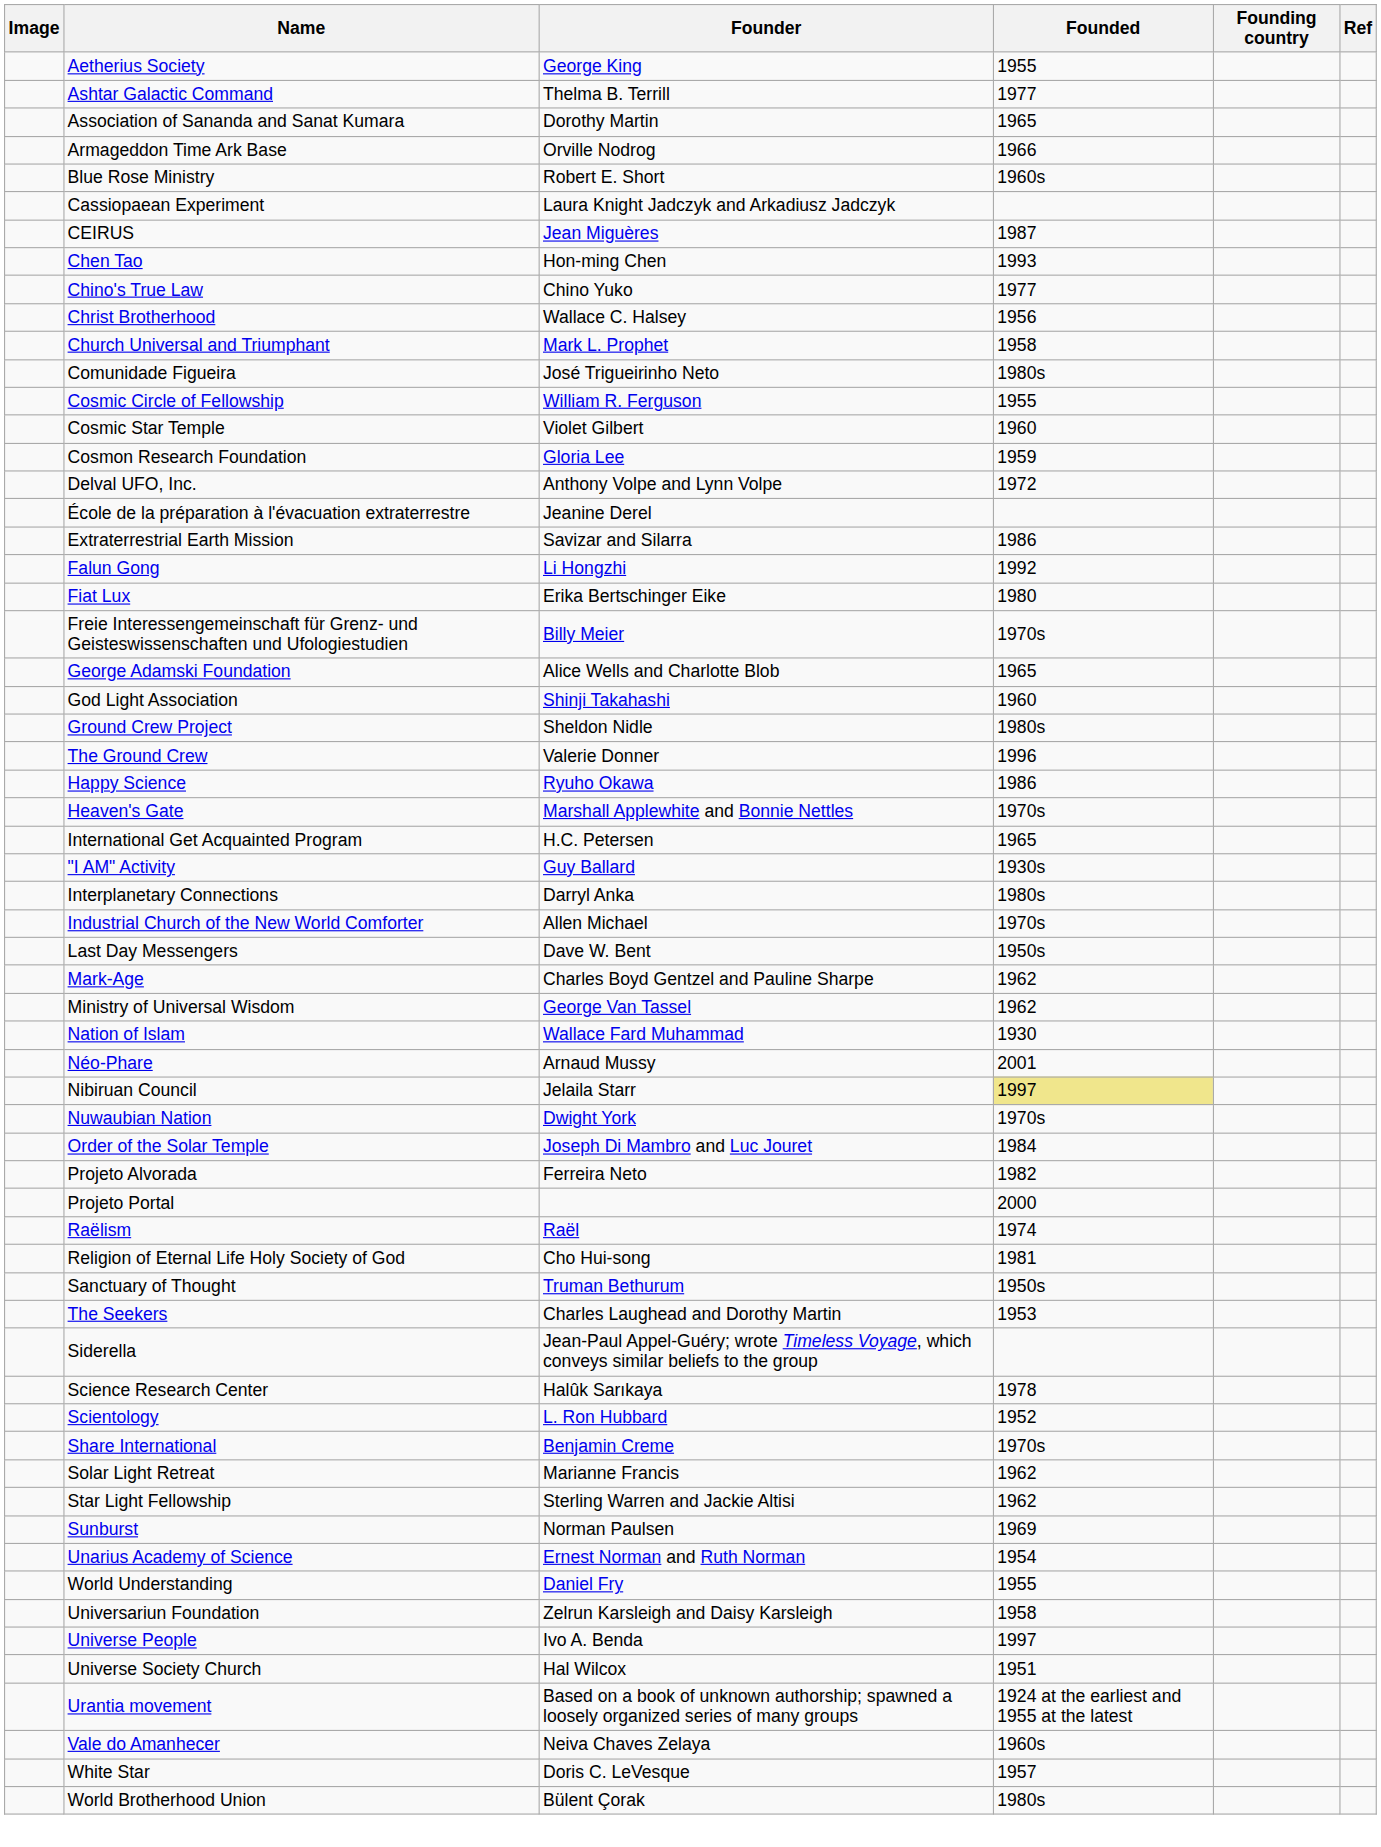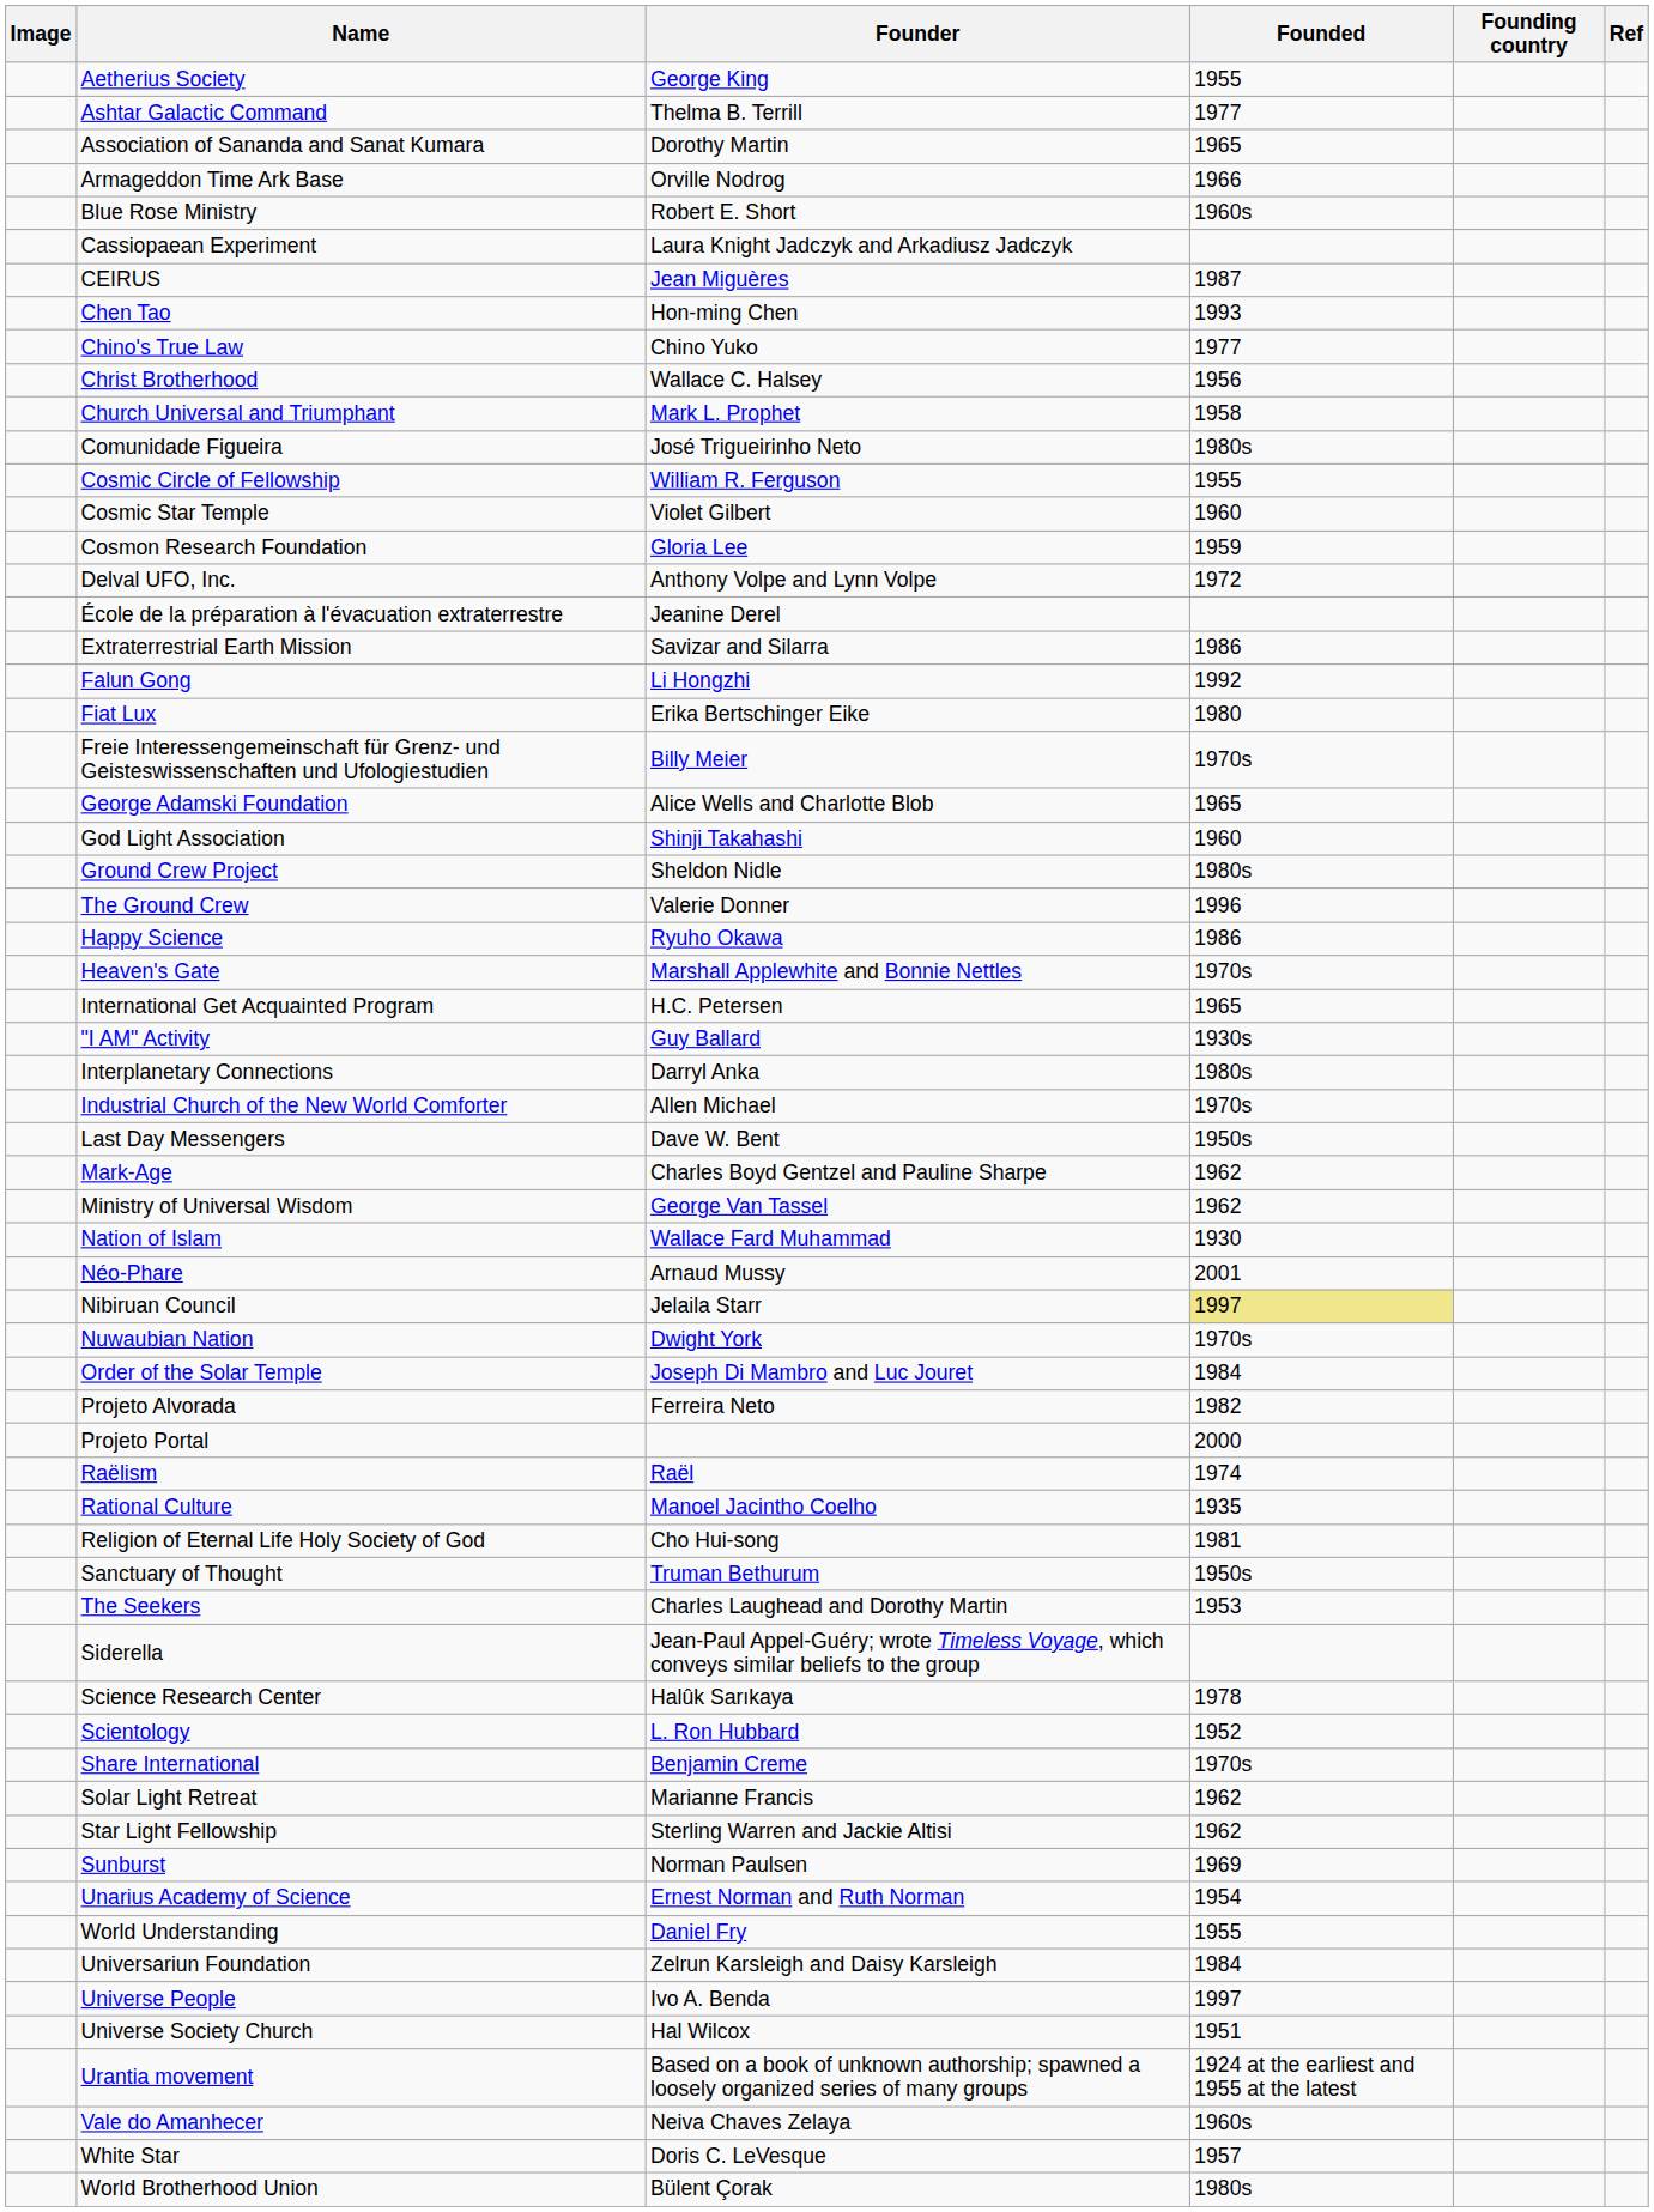 <table class="wikitable sortable">
 <tr>
 <th>Image</th>
 <th>Name</th>
 <th>Founder</th>
 <th>Founded</th>
 <th>Founding country</th>
 <th>Ref</th>
 </tr>
 <tr>
 <td></td>
 <td><a href='#'>Aetherius Society</a></td>
 <td><a href='#'>George King</a></td>
 <td>1955</td>
 <td></td>
 <td></td>
 </tr>
 <tr>
 <td></td>
 <td><a href='#'>Ashtar Galactic Command</a></td>
 <td>Thelma B. Terrill</td>
 <td>1977</td>
 <td></td>
 <td></td>
 </tr>
 <tr>
 <td></td>
 <td>Association of Sananda and Sanat Kumara</td>
 <td>Dorothy Martin</td>
 <td>1965</td>
 <td></td>
 <td></td>
 </tr>
 <tr>
 <td></td>
 <td>Armageddon Time Ark Base</td>
 <td>Orville Nodrog</td>
 <td>1966</td>
 <td></td>
 <td></td>
 </tr>
 <tr>
 <td></td>
 <td>Blue Rose Ministry</td>
 <td>Robert E. Short</td>
 <td>1960s</td>
 <td></td>
 <td></td>
 </tr>
 <tr>
 <td></td>
 <td>Cassiopaean Experiment</td>
 <td>Laura Knight Jadczyk and Arkadiusz Jadczyk</td>
 <td></td>
 <td></td>
 <td></td>
 </tr>
 <tr>
 <td></td>
 <td>CEIRUS</td>
 <td><a href='#'>Jean Miguères</a></td>
 <td>1987</td>
 <td></td>
 <td></td>
 </tr>
 <tr>
 <td></td>
 <td><a href='#'>Chen Tao</a></td>
 <td>Hon-ming Chen</td>
 <td>1993</td>
 <td></td>
 <td></td>
 </tr>
 <tr>
 <td></td>
 <td><a href='#'>Chino's True Law</a></td>
 <td>Chino Yuko</td>
 <td>1977</td>
 <td></td>
 <td></td>
 </tr>
 <tr>
 <td></td>
 <td><a href='#'>Christ Brotherhood</a></td>
 <td>Wallace C. Halsey</td>
 <td>1956</td>
 <td></td>
 <td></td>
 </tr>
 <tr>
 <td></td>
 <td><a href='#'>Church Universal and Triumphant</a></td>
 <td><a href='#'>Mark L. Prophet</a></td>
 <td>1958</td>
 <td></td>
 <td></td>
 </tr>
 <tr>
 <td></td>
 <td>Comunidade Figueira</td>
 <td>José Trigueirinho Neto</td>
 <td>1980s</td>
 <td></td>
 <td></td>
 </tr>
 <tr>
 <td></td>
 <td><a href='#'>Cosmic Circle of Fellowship</a></td>
 <td><a href='#'>William R. Ferguson</a></td>
 <td>1955</td>
 <td></td>
 <td></td>
 </tr>
 <tr>
 <td></td>
 <td>Cosmic Star Temple</td>
 <td>Violet Gilbert</td>
 <td>1960</td>
 <td></td>
 <td></td>
 </tr>
 <tr>
 <td></td>
 <td>Cosmon Research Foundation</td>
 <td><a href='#'>Gloria Lee</a></td>
 <td>1959</td>
 <td></td>
 <td></td>
 </tr>
 <tr>
 <td></td>
 <td>Delval UFO, Inc.</td>
 <td>Anthony Volpe and Lynn Volpe</td>
 <td>1972</td>
 <td></td>
 <td></td>
 </tr>
 <tr>
 <td></td>
 <td>École de la préparation à l'évacuation extraterrestre</td>
 <td>Jeanine Derel</td>
 <td></td>
 <td></td>
 <td></td>
 </tr>
 <tr>
 <td></td>
 <td>Extraterrestrial Earth Mission</td>
 <td>Savizar and Silarra</td>
 <td>1986</td>
 <td></td>
 <td></td>
 </tr>
 <tr>
 <td></td>
 <td><a href='#'>Falun Gong</a></td>
 <td><a href='#'>Li Hongzhi</a></td>
 <td>1992</td>
 <td></td>
 <td></td>
 </tr>
 <tr>
 <td></td>
 <td><a href='#'>Fiat Lux</a></td>
 <td>Erika Bertschinger Eike</td>
 <td>1980</td>
 <td></td>
 <td></td>
 </tr>
 <tr>
 <td></td>
 <td>Freie Interessengemeinschaft für Grenz- und Geisteswissenschaften und Ufologiestudien</td>
 <td><a href='#'>Billy Meier</a></td>
 <td>1970s</td>
 <td></td>
 <td></td>
 </tr>
 <tr>
 <td></td>
 <td><a href='#'>George Adamski Foundation</a></td>
 <td>Alice Wells and Charlotte Blob</td>
 <td>1965</td>
 <td></td>
 <td></td>
 </tr>
 <tr>
 <td></td>
 <td>God Light Association</td>
 <td><a href='#'>Shinji Takahashi</a></td>
 <td>1960</td>
 <td></td>
 <td></td>
 </tr>
 <tr>
 <td></td>
 <td><a href='#'>Ground Crew Project</a></td>
 <td>Sheldon Nidle</td>
 <td>1980s</td>
 <td></td>
 <td></td>
 </tr>
 <tr>
 <td></td>
 <td><a href='#'>The Ground Crew</a></td>
 <td>Valerie Donner</td>
 <td>1996</td>
 <td></td>
 <td></td>
 </tr>
 <tr>
 <td></td>
 <td><a href='#'>Happy Science</a></td>
 <td><a href='#'>Ryuho Okawa</a></td>
 <td>1986</td>
 <td></td>
 <td></td>
 </tr>
 <tr>
 <td></td>
 <td><a href='#'>Heaven's Gate</a></td>
 <td><a href='#'>Marshall Applewhite</a> and <a href='#'>Bonnie Nettles</a></td>
 <td>1970s</td>
 <td></td>
 <td></td>
 </tr>
 <tr>
 <td></td>
 <td>International Get Acquainted Program</td>
 <td>H.C. Petersen</td>
 <td>1965</td>
 <td></td>
 <td></td>
 </tr>
 <tr>
 <td></td>
 <td><a href='#'>"I AM" Activity</a></td>
 <td><a href='#'>Guy Ballard</a></td>
 <td>1930s</td>
 <td></td>
 <td></td>
 </tr>
 <tr>
 <td></td>
 <td>Interplanetary Connections</td>
 <td>Darryl Anka</td>
 <td>1980s</td>
 <td></td>
 <td></td>
 </tr>
 <tr>
 <td></td>
 <td><a href='#'>Industrial Church of the New World Comforter</a></td>
 <td>Allen Michael</td>
 <td>1970s</td>
 <td></td>
 <td></td>
 </tr>
 <tr>
 <td></td>
 <td>Last Day Messengers</td>
 <td>Dave W. Bent</td>
 <td>1950s</td>
 <td></td>
 <td></td>
 </tr>
 <tr>
 <td></td>
 <td><a href='#'>Mark-Age</a></td>
 <td>Charles Boyd Gentzel and Pauline Sharpe</td>
 <td>1962</td>
 <td></td>
 <td></td>
 </tr>
 <tr>
 <td></td>
 <td>Ministry of Universal Wisdom</td>
 <td><a href='#'>George Van Tassel</a></td>
 <td>1962</td>
 <td></td>
 <td></td>
 </tr>
 <tr>
 <td></td>
 <td><a href='#'>Nation of Islam</a></td>
 <td><a href='#'>Wallace Fard Muhammad</a></td>
 <td>1930</td>
 <td></td>
 <td></td>
 </tr>
 <tr>
 <td></td>
 <td><a href='#'>Néo-Phare</a></td>
 <td>Arnaud Mussy</td>
 <td>2001</td>
 <td></td>
 <td></td>
 </tr>
 <tr>
 <td></td>
 <td>Nibiruan Council</td>
 <td>Jelaila Starr</td>
 <td style="background: khaki;">1997</td>
 <td></td>
 <td></td>
 </tr>
 <tr>
 <td></td>
 <td><a href='#'>Nuwaubian Nation</a></td>
 <td><a href='#'>Dwight York</a></td>
 <td>1970s</td>
 <td></td>
 <td></td>
 </tr>
 <tr>
 <td></td>
 <td><a href='#'>Order of the Solar Temple</a></td>
 <td><a href='#'>Joseph Di Mambro</a> and <a href='#'>Luc Jouret</a></td>
 <td>1984</td>
 <td></td>
 <td></td>
 </tr>
 <tr>
 <td></td>
 <td>Projeto Alvorada</td>
 <td>Ferreira Neto</td>
 <td>1982</td>
 <td></td>
 <td></td>
 </tr>
 <tr>
 <td></td>
 <td>Projeto Portal</td>
 <td></td>
 <td>2000</td>
 <td></td>
 <td></td>
 </tr>
 <tr>
 <td></td>
 <td><a href='#'>Raëlism</a></td>
 <td><a href='#'>Raël</a></td>
 <td>1974</td>
 <td></td>
 <td></td>
 </tr>
 <tr>
 <td></td>
+<td><a href='#'>Rational Culture</a></td>
+<td><a href='#'>Manoel Jacintho Coelho</a></td>
+<td>1935</td>
+<td></td>
+<td></td>
+</tr>
+<tr>
+<td></td>
 <td>Religion of Eternal Life Holy Society of God</td>
 <td>Cho Hui-song</td>
 <td>1981</td>
 <td></td>
 <td></td>
 </tr>
 <tr>
 <td></td>
 <td>Sanctuary of Thought</td>
 <td><a href='#'>Truman Bethurum</a></td>
 <td>1950s</td>
 <td></td>
 <td></td>
 </tr>
 <tr>
 <td></td>
 <td><a href='#'>The Seekers</a></td>
 <td>Charles Laughead and Dorothy Martin</td>
 <td>1953</td>
 <td></td>
 <td></td>
 </tr>
 <tr>
 <td></td>
 <td>Siderella</td>
 <td>Jean-Paul Appel-Guéry; wrote <em><a href='#'>Timeless Voyage</a></em>, which conveys similar beliefs to the group</td>
 <td></td>
 <td></td>
 <td></td>
 </tr>
 <tr>
 <td></td>
 <td>Science Research Center</td>
 <td>Halûk Sarıkaya</td>
 <td>1978</td>
 <td></td>
 <td></td>
 </tr>
 <tr>
 <td></td>
 <td><a href='#'>Scientology</a></td>
 <td><a href='#'>L. Ron Hubbard</a></td>
 <td>1952</td>
 <td></td>
 <td></td>
 </tr>
 <tr>
 <td></td>
 <td><a href='#'>Share International</a></td>
 <td><a href='#'>Benjamin Creme</a></td>
 <td>1970s</td>
 <td></td>
 <td></td>
 </tr>
 <tr>
 <td></td>
 <td>Solar Light Retreat</td>
 <td>Marianne Francis</td>
 <td>1962</td>
 <td></td>
 <td></td>
 </tr>
 <tr>
 <td></td>
 <td>Star Light Fellowship</td>
 <td>Sterling Warren and Jackie Altisi</td>
 <td>1962</td>
 <td></td>
 <td></td>
 </tr>
 <tr>
 <td></td>
 <td><a href='#'>Sunburst</a></td>
 <td>Norman Paulsen</td>
 <td>1969</td>
 <td></td>
 <td></td>
 </tr>
 <tr>
 <td></td>
 <td><a href='#'>Unarius Academy of Science</a></td>
 <td><a href='#'>Ernest Norman</a> and <a href='#'>Ruth Norman</a></td>
 <td>1954</td>
 <td></td>
 <td></td>
 </tr>
 <tr>
 <td></td>
 <td>World Understanding</td>
 <td><a href='#'>Daniel Fry</a></td>
 <td>1955</td>
 <td></td>
 <td></td>
 </tr>
 <tr>
 <td></td>
 <td>Universariun Foundation</td>
 <td>Zelrun Karsleigh and Daisy Karsleigh</td>
-<td>1958</td>
+<td>1984</td>
 <td></td>
 <td></td>
 </tr>
 <tr>
 <td></td>
 <td><a href='#'>Universe People</a></td>
 <td>Ivo A. Benda</td>
 <td>1997</td>
 <td></td>
 <td></td>
 </tr>
 <tr>
 <td></td>
 <td>Universe Society Church</td>
 <td>Hal Wilcox</td>
 <td>1951</td>
 <td></td>
 <td></td>
 </tr>
 <tr>
 <td></td>
 <td><a href='#'>Urantia movement</a></td>
 <td>Based on a book of unknown authorship; spawned a loosely organized series of many groups</td>
 <td>1924 at the earliest and 1955 at the latest</td>
 <td></td>
 <td></td>
 </tr>
 <tr>
 <td></td>
 <td><a href='#'>Vale do Amanhecer</a></td>
 <td>Neiva Chaves Zelaya</td>
 <td>1960s</td>
 <td></td>
 <td></td>
 </tr>
 <tr>
 <td></td>
 <td>White Star</td>
 <td>Doris C. LeVesque</td>
 <td>1957</td>
 <td></td>
 <td></td>
 </tr>
 <tr>
 <td></td>
 <td>World Brotherhood Union</td>
 <td>Bülent Çorak</td>
 <td>1980s</td>
 <td></td>
 <td></td>
 </tr>
 </table>
